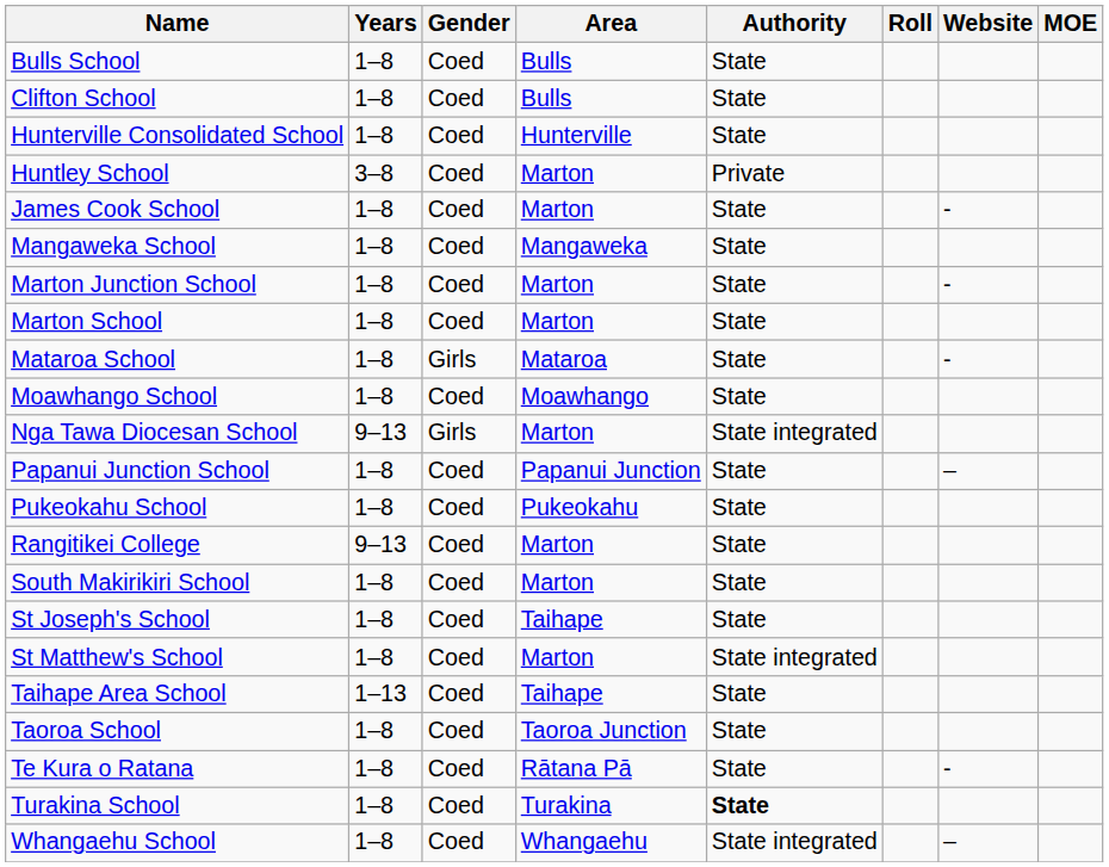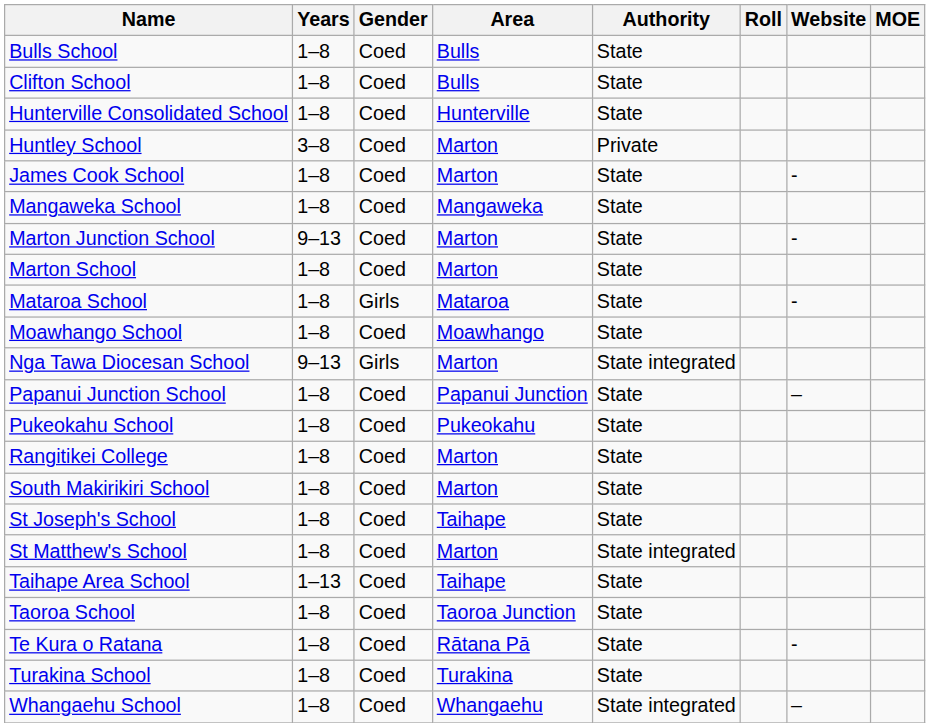 <table class="wikitable sortable">
 <tr>
 <th>Name</th>
 <th>Years</th>
 <th>Gender</th>
 <th>Area</th>
 <th>Authority</th>
 <th>Roll</th>
 <th>Website</th>
 <th>MOE</th>
 </tr>
 <tr>
 <td><a href='#'>Bulls School</a></td>
 <td>1–8</td>
 <td>Coed</td>
 <td><a href='#'>Bulls</a></td>
 <td>State</td>
 <td></td>
 <td></td>
 <td></td>
 </tr>
 <tr>
 <td><a href='#'>Clifton School</a></td>
 <td>1–8</td>
 <td>Coed</td>
 <td><a href='#'>Bulls</a></td>
 <td>State</td>
 <td></td>
 <td></td>
 <td></td>
 </tr>
 <tr>
 <td><a href='#'>Hunterville Consolidated School</a></td>
 <td>1–8</td>
 <td>Coed</td>
 <td><a href='#'>Hunterville</a></td>
 <td>State</td>
 <td></td>
 <td></td>
 <td></td>
 </tr>
 <tr>
 <td><a href='#'>Huntley School</a></td>
 <td>3–8</td>
 <td>Coed</td>
 <td><a href='#'>Marton</a></td>
 <td>Private</td>
 <td></td>
 <td></td>
 <td></td>
 </tr>
 <tr>
 <td><a href='#'>James Cook School</a></td>
 <td>1–8</td>
 <td>Coed</td>
 <td><a href='#'>Marton</a></td>
 <td>State</td>
 <td></td>
 <td>-</td>
 <td></td>
 </tr>
 <tr>
 <td><a href='#'>Mangaweka School</a></td>
 <td>1–8</td>
 <td>Coed</td>
 <td><a href='#'>Mangaweka</a></td>
 <td>State</td>
 <td></td>
 <td></td>
 <td></td>
 </tr>
 <tr>
 <td><a href='#'>Marton Junction School</a></td>
-<td>1–8</td>
+<td>9–13</td>
 <td>Coed</td>
 <td><a href='#'>Marton</a></td>
 <td>State</td>
 <td></td>
 <td>-</td>
 <td></td>
 </tr>
 <tr>
 <td><a href='#'>Marton School</a></td>
 <td>1–8</td>
 <td>Coed</td>
 <td><a href='#'>Marton</a></td>
 <td>State</td>
 <td></td>
 <td></td>
 <td></td>
 </tr>
 <tr>
 <td><a href='#'>Mataroa School</a></td>
 <td>1–8</td>
 <td>Girls</td>
 <td><a href='#'>Mataroa</a></td>
 <td>State</td>
 <td></td>
 <td>-</td>
 <td></td>
 </tr>
 <tr>
 <td><a href='#'>Moawhango School</a></td>
 <td>1–8</td>
 <td>Coed</td>
 <td><a href='#'>Moawhango</a></td>
 <td>State</td>
 <td></td>
 <td></td>
 <td></td>
 </tr>
 <tr>
 <td><a href='#'>Nga Tawa Diocesan School</a></td>
 <td>9–13</td>
 <td>Girls</td>
 <td><a href='#'>Marton</a></td>
 <td>State integrated</td>
 <td></td>
 <td></td>
 <td></td>
 </tr>
 <tr>
 <td><a href='#'>Papanui Junction School</a></td>
 <td>1–8</td>
 <td>Coed</td>
 <td><a href='#'>Papanui Junction</a></td>
 <td>State</td>
 <td></td>
 <td>–</td>
 <td></td>
 </tr>
 <tr>
 <td><a href='#'>Pukeokahu School</a></td>
 <td>1–8</td>
 <td>Coed</td>
 <td><a href='#'>Pukeokahu</a></td>
 <td>State</td>
 <td></td>
 <td></td>
 <td></td>
 </tr>
 <tr>
 <td><a href='#'>Rangitikei College</a></td>
-<td>9–13</td>
+<td>1–8</td>
 <td>Coed</td>
 <td><a href='#'>Marton</a></td>
 <td>State</td>
 <td></td>
 <td></td>
 <td></td>
 </tr>
 <tr>
 <td><a href='#'>South Makirikiri School</a></td>
 <td>1–8</td>
 <td>Coed</td>
 <td><a href='#'>Marton</a></td>
 <td>State</td>
 <td></td>
 <td></td>
 <td></td>
 </tr>
 <tr>
 <td><a href='#'>St Joseph's School</a></td>
 <td>1–8</td>
 <td>Coed</td>
 <td><a href='#'>Taihape</a></td>
 <td>State</td>
 <td></td>
 <td></td>
 <td></td>
 </tr>
 <tr>
 <td><a href='#'>St Matthew's School</a></td>
 <td>1–8</td>
 <td>Coed</td>
 <td><a href='#'>Marton</a></td>
 <td>State integrated</td>
 <td></td>
 <td></td>
 <td></td>
 </tr>
 <tr>
 <td><a href='#'>Taihape Area School</a></td>
 <td>1–13</td>
 <td>Coed</td>
 <td><a href='#'>Taihape</a></td>
 <td>State</td>
 <td></td>
 <td></td>
 <td></td>
 </tr>
 <tr>
 <td><a href='#'>Taoroa School</a></td>
 <td>1–8</td>
 <td>Coed</td>
 <td><a href='#'>Taoroa Junction</a></td>
 <td>State</td>
 <td></td>
 <td></td>
 <td></td>
 </tr>
 <tr>
 <td><a href='#'>Te Kura o Ratana</a></td>
 <td>1–8</td>
 <td>Coed</td>
 <td><a href='#'>Rātana Pā</a></td>
 <td>State</td>
 <td></td>
 <td>-</td>
 <td></td>
 </tr>
 <tr>
 <td><a href='#'>Turakina School</a></td>
 <td>1–8</td>
 <td>Coed</td>
 <td><a href='#'>Turakina</a></td>
-<td><strong>State</strong></td>
+<td>State</td>
 <td></td>
 <td></td>
 <td></td>
 </tr>
 <tr>
 <td><a href='#'>Whangaehu School</a></td>
 <td>1–8</td>
 <td>Coed</td>
 <td><a href='#'>Whangaehu</a></td>
 <td>State integrated</td>
 <td></td>
 <td>–</td>
 <td></td>
 </tr>
 </table>
